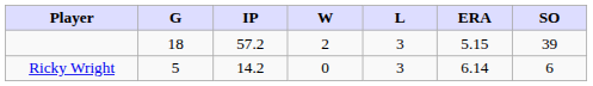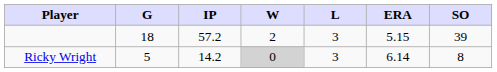 <table class="wikitable sortable">
 <tr>
 <th style="background:#ddf; width:16%;">Player</th>
 <th style="background:#ddf; width:9%;">G</th>
 <th style="background:#ddf; width:9%;">IP</th>
 <th style="background:#ddf; width:9%;">W</th>
 <th style="background:#ddf; width:9%;">L</th>
 <th style="background:#ddf; width:9%;">ERA</th>
 <th style="background:#ddf; width:9%;">SO</th>
 </tr>
 <tr style="text-align:center;">
 <td></td>
 <td>18</td>
 <td>57.2</td>
 <td>2</td>
 <td>3</td>
 <td>5.15</td>
 <td>39</td>
 </tr>
 <tr align=center>
 <td><a href='#'>Ricky Wright</a></td>
 <td>5</td>
 <td>14.2</td>
-<td>0</td>
+<td style="background: lightgrey;">0</td>
 <td>3</td>
 <td>6.14</td>
-<td>6</td>
+<td>8</td>
 </tr>
 </table>
